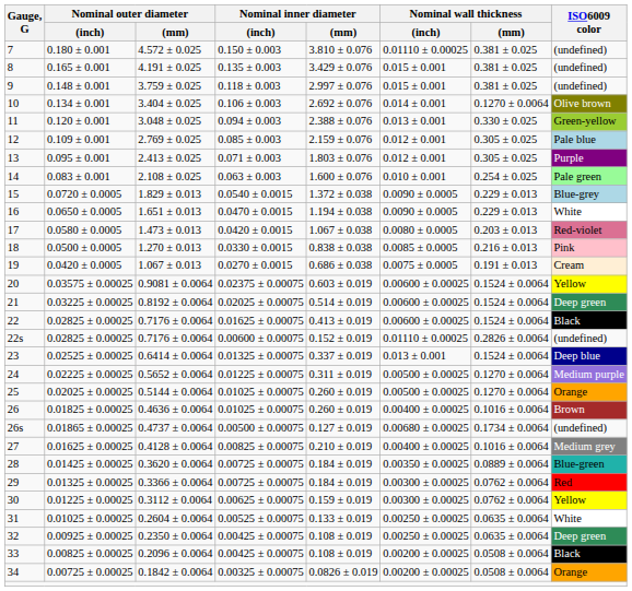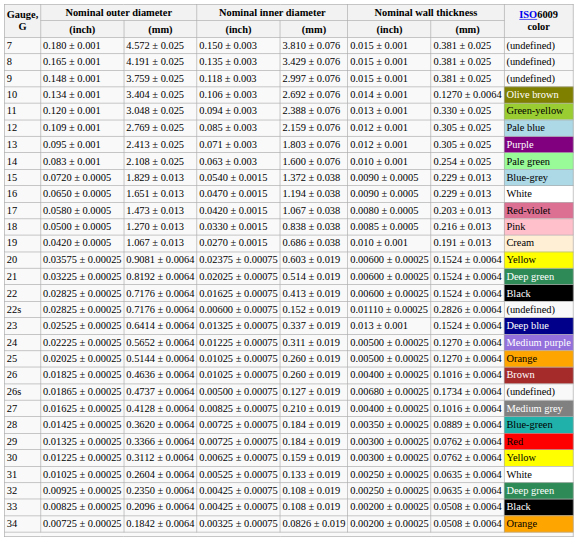 <table class="wikitable" style="margin:1em auto;">
 <tr>
 <th rowspan=2>Gauge, <br>G</th>
 <th colspan=2>Nominal outer diameter</th>
 <th colspan=2>Nominal inner diameter</th>
 <th colspan=2>Nominal wall thickness</th>
 <th rowspan=2><a href='#'>ISO</a>6009 <br>color</th>
 </tr>
 <tr>
 <th>(inch)</th>
 <th>(mm)</th>
 <th>(inch)</th>
 <th>(mm)</th>
 <th>(inch)</th>
 <th>(mm)</th>
 </tr>
 <tr>
 <td>7</td>
 <td>0.180 ± 0.001</td>
 <td>4.572 ± 0.025</td>
 <td>0.150 ± 0.003</td>
 <td>3.810 ± 0.076</td>
-<td>0.01110 ± 0.00025</td>
+<td>0.015 ± 0.001</td>
 <td>0.381 ± 0.025</td>
 <td>(undefined)</td>
 </tr>
 <tr>
 <td>8</td>
 <td>0.165 ± 0.001</td>
 <td>4.191 ± 0.025</td>
 <td>0.135 ± 0.003</td>
 <td>3.429 ± 0.076</td>
 <td>0.015 ± 0.001</td>
 <td>0.381 ± 0.025</td>
 <td>(undefined)</td>
 </tr>
 <tr>
 <td>9</td>
 <td>0.148 ± 0.001</td>
 <td>3.759 ± 0.025</td>
 <td>0.118 ± 0.003</td>
 <td>2.997 ± 0.076</td>
 <td>0.015 ± 0.001</td>
 <td>0.381 ± 0.025</td>
 <td>(undefined)</td>
 </tr>
 <tr>
 <td>10</td>
 <td>0.134 ± 0.001</td>
 <td>3.404 ± 0.025</td>
 <td>0.106 ± 0.003</td>
 <td>2.692 ± 0.076</td>
 <td>0.014 ± 0.001</td>
 <td>0.1270 ± 0.0064</td>
 <td style="background: olive; color: white">Olive brown</td>
 </tr>
 <tr>
 <td>11</td>
 <td>0.120 ± 0.001</td>
 <td>3.048 ± 0.025</td>
 <td>0.094 ± 0.003</td>
 <td>2.388 ± 0.076</td>
 <td>0.013 ± 0.001</td>
 <td>0.330 ± 0.025</td>
 <td style="background: YellowGreen;">Green-yellow</td>
 </tr>
 <tr>
 <td>12</td>
 <td>0.109 ± 0.001</td>
 <td>2.769 ± 0.025</td>
 <td>0.085 ± 0.003</td>
 <td>2.159 ± 0.076</td>
 <td>0.012 ± 0.001</td>
 <td>0.305 ± 0.025</td>
 <td style="background: LightBlue;">Pale blue</td>
 </tr>
 <tr>
 <td>13</td>
 <td>0.095 ± 0.001</td>
 <td>2.413 ± 0.025</td>
 <td>0.071 ± 0.003</td>
 <td>1.803 ± 0.076</td>
 <td>0.012 ± 0.001</td>
 <td>0.305 ± 0.025</td>
 <td style="background: Purple; color: white">Purple</td>
 </tr>
 <tr>
 <td>14</td>
 <td>0.083 ± 0.001</td>
 <td>2.108 ± 0.025</td>
 <td>0.063 ± 0.003</td>
 <td>1.600 ± 0.076</td>
 <td>0.010 ± 0.001</td>
 <td>0.254 ± 0.025</td>
 <td style="background: PaleGreen;">Pale green</td>
 </tr>
 <tr>
 <td>15</td>
 <td>0.0720 ± 0.0005</td>
 <td>1.829 ± 0.013</td>
 <td>0.0540 ± 0.0015</td>
 <td>1.372 ± 0.038</td>
 <td>0.0090 ± 0.0005</td>
 <td>0.229 ± 0.013</td>
 <td style="background: LightBlue;">Blue-grey</td>
 </tr>
 <tr>
 <td>16</td>
 <td>0.0650 ± 0.0005</td>
 <td>1.651 ± 0.013</td>
 <td>0.0470 ± 0.0015</td>
 <td>1.194 ± 0.038</td>
 <td>0.0090 ± 0.0005</td>
 <td>0.229 ± 0.013</td>
 <td style="background: White;">White</td>
 </tr>
 <tr>
 <td>17</td>
 <td>0.0580 ± 0.0005</td>
 <td>1.473 ± 0.013</td>
 <td>0.0420 ± 0.0015</td>
 <td>1.067 ± 0.038</td>
 <td>0.0080 ± 0.0005</td>
 <td>0.203 ± 0.013</td>
 <td style="background: PaleVioletRed;">Red-violet</td>
 </tr>
 <tr>
 <td>18</td>
 <td>0.0500 ± 0.0005</td>
 <td>1.270 ± 0.013</td>
 <td>0.0330 ± 0.0015</td>
 <td>0.838 ± 0.038</td>
 <td>0.0085 ± 0.0005</td>
 <td>0.216 ± 0.013</td>
 <td style="background: Pink;">Pink</td>
 </tr>
 <tr>
 <td>19</td>
 <td>0.0420 ± 0.0005</td>
 <td>1.067 ± 0.013</td>
 <td>0.0270 ± 0.0015</td>
 <td>0.686 ± 0.038</td>
-<td>0.0075 ± 0.0005</td>
+<td>0.010 ± 0.001</td>
 <td>0.191 ± 0.013</td>
 <td style="background: PapayaWhip;">Cream</td>
 </tr>
 <tr>
 <td>20</td>
 <td>0.03575 ± 0.00025</td>
 <td>0.9081 ± 0.0064</td>
 <td>0.02375 ± 0.00075</td>
 <td>0.603 ± 0.019</td>
 <td>0.00600 ± 0.00025</td>
 <td>0.1524 ± 0.0064</td>
 <td style="background: Yellow;">Yellow</td>
 </tr>
 <tr>
 <td>21</td>
 <td>0.03225 ± 0.00025</td>
 <td>0.8192 ± 0.0064</td>
 <td>0.02025 ± 0.00075</td>
 <td>0.514 ± 0.019</td>
 <td>0.00600 ± 0.00025</td>
 <td>0.1524 ± 0.0064</td>
 <td style="background: SeaGreen; color: white">Deep green</td>
 </tr>
 <tr>
 <td>22</td>
 <td>0.02825 ± 0.00025</td>
 <td>0.7176 ± 0.0064</td>
 <td>0.01625 ± 0.00075</td>
 <td>0.413 ± 0.019</td>
 <td>0.00600 ± 0.00025</td>
 <td>0.1524 ± 0.0064</td>
 <td style="background: Black; color: white">Black</td>
 </tr>
 <tr>
 <td>22s</td>
 <td>0.02825 ± 0.00025</td>
 <td>0.7176 ± 0.0064</td>
 <td>0.00600 ± 0.00075</td>
 <td>0.152 ± 0.019</td>
 <td>0.01110 ± 0.00025</td>
 <td>0.2826 ± 0.0064</td>
 <td>(undefined)</td>
 </tr>
 <tr>
 <td>23</td>
 <td>0.02525 ± 0.00025</td>
 <td>0.6414 ± 0.0064</td>
 <td>0.01325 ± 0.00075</td>
 <td>0.337 ± 0.019</td>
 <td>0.013 ± 0.001</td>
 <td>0.1524 ± 0.0064</td>
 <td style="background: DarkBlue; color: white">Deep blue</td>
 </tr>
 <tr>
 <td>24</td>
 <td>0.02225 ± 0.00025</td>
 <td>0.5652 ± 0.0064</td>
 <td>0.01225 ± 0.00075</td>
 <td>0.311 ± 0.019</td>
 <td>0.00500 ± 0.00025</td>
 <td>0.1270 ± 0.0064</td>
 <td style="background: MediumPurple; color: white">Medium purple</td>
 </tr>
 <tr>
 <td>25</td>
 <td>0.02025 ± 0.00025</td>
 <td>0.5144 ± 0.0064</td>
 <td>0.01025 ± 0.00075</td>
 <td>0.260 ± 0.019</td>
 <td>0.00500 ± 0.00025</td>
 <td>0.1270 ± 0.0064</td>
 <td style="background: Orange;">Orange</td>
 </tr>
 <tr>
 <td>26</td>
 <td>0.01825 ± 0.00025</td>
 <td>0.4636 ± 0.0064</td>
 <td>0.01025 ± 0.00075</td>
 <td>0.260 ± 0.019</td>
 <td>0.00400 ± 0.00025</td>
 <td>0.1016 ± 0.0064</td>
 <td style="background: Brown; color: white">Brown</td>
 </tr>
 <tr>
 <td>26s</td>
 <td>0.01865 ± 0.00025</td>
 <td>0.4737 ± 0.0064</td>
 <td>0.00500 ± 0.00075</td>
 <td>0.127 ± 0.019</td>
 <td>0.00680 ± 0.00025</td>
 <td>0.1734 ± 0.0064</td>
 <td>(undefined)</td>
 </tr>
 <tr>
 <td>27</td>
 <td>0.01625 ± 0.00025</td>
 <td>0.4128 ± 0.0064</td>
 <td>0.00825 ± 0.00075</td>
 <td>0.210 ± 0.019</td>
 <td>0.00400 ± 0.00025</td>
 <td>0.1016 ± 0.0064</td>
 <td style="background: Grey; color: white">Medium grey</td>
 </tr>
 <tr>
 <td>28</td>
 <td>0.01425 ± 0.00025</td>
 <td>0.3620 ± 0.0064</td>
 <td>0.00725 ± 0.00075</td>
 <td>0.184 ± 0.019</td>
 <td>0.00350 ± 0.00025</td>
 <td>0.0889 ± 0.0064</td>
 <td style="background: LightSeaGreen;">Blue-green</td>
 </tr>
 <tr>
 <td>29</td>
 <td>0.01325 ± 0.00025</td>
 <td>0.3366 ± 0.0064</td>
 <td>0.00725 ± 0.00075</td>
 <td>0.184 ± 0.019</td>
 <td>0.00300 ± 0.00025</td>
 <td>0.0762 ± 0.0064</td>
 <td style="background: Red;">Red</td>
 </tr>
 <tr>
 <td>30</td>
 <td>0.01225 ± 0.00025</td>
 <td>0.3112 ± 0.0064</td>
 <td>0.00625 ± 0.00075</td>
 <td>0.159 ± 0.019</td>
 <td>0.00300 ± 0.00025</td>
 <td>0.0762 ± 0.0064</td>
 <td style="background: Yellow;">Yellow</td>
 </tr>
 <tr>
 <td>31</td>
 <td>0.01025 ± 0.00025</td>
 <td>0.2604 ± 0.0064</td>
 <td>0.00525 ± 0.00075</td>
 <td>0.133 ± 0.019</td>
 <td>0.00250 ± 0.00025</td>
 <td>0.0635 ± 0.0064</td>
 <td style="background: White;">White</td>
 </tr>
 <tr>
 <td>32</td>
 <td>0.00925 ± 0.00025</td>
 <td>0.2350 ± 0.0064</td>
 <td>0.00425 ± 0.00075</td>
 <td>0.108 ± 0.019</td>
 <td>0.00250 ± 0.00025</td>
 <td>0.0635 ± 0.0064</td>
 <td style="background: SeaGreen; color: white">Deep green</td>
 </tr>
 <tr>
 <td>33</td>
 <td>0.00825 ± 0.00025</td>
 <td>0.2096 ± 0.0064</td>
 <td>0.00425 ± 0.00075</td>
 <td>0.108 ± 0.019</td>
 <td>0.00200 ± 0.00025</td>
 <td>0.0508 ± 0.0064</td>
 <td style="background: Black; color: white">Black</td>
 </tr>
 <tr>
 <td>34</td>
 <td>0.00725 ± 0.00025</td>
 <td>0.1842 ± 0.0064</td>
 <td>0.00325 ± 0.00075</td>
 <td>0.0826 ± 0.019</td>
 <td>0.00200 ± 0.00025</td>
 <td>0.0508 ± 0.0064</td>
 <td style="background: Orange;">Orange</td>
 </tr>
 <tr>
 <td colspan=11></td>
 </tr>
 </table>
